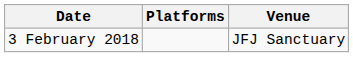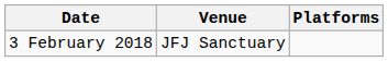 <table class="wikitable" style="text-align:center;">
 <tr>
 <th>Date</th>
+<th>Venue</th>
 <th>Platforms</th>
-<th>Venue</th>
 </tr>
 <tr>
 <td>3 February 2018</td>
+<td>JFJ Sanctuary</td>
 <td></td>
-<td>JFJ Sanctuary</td>
 </tr>
 </table>
